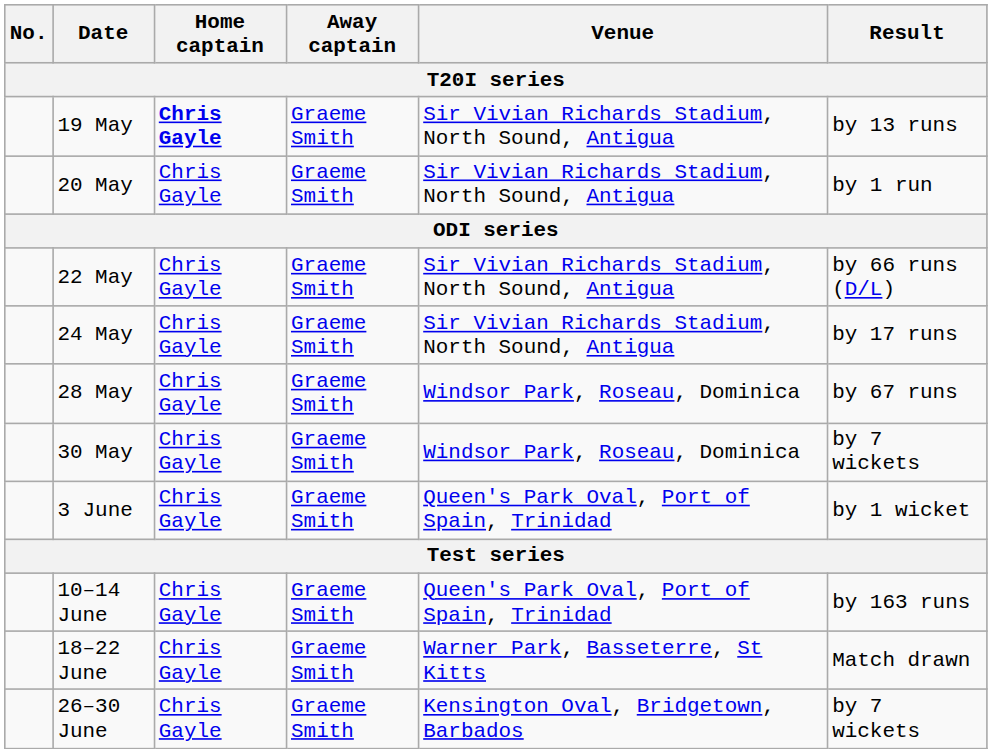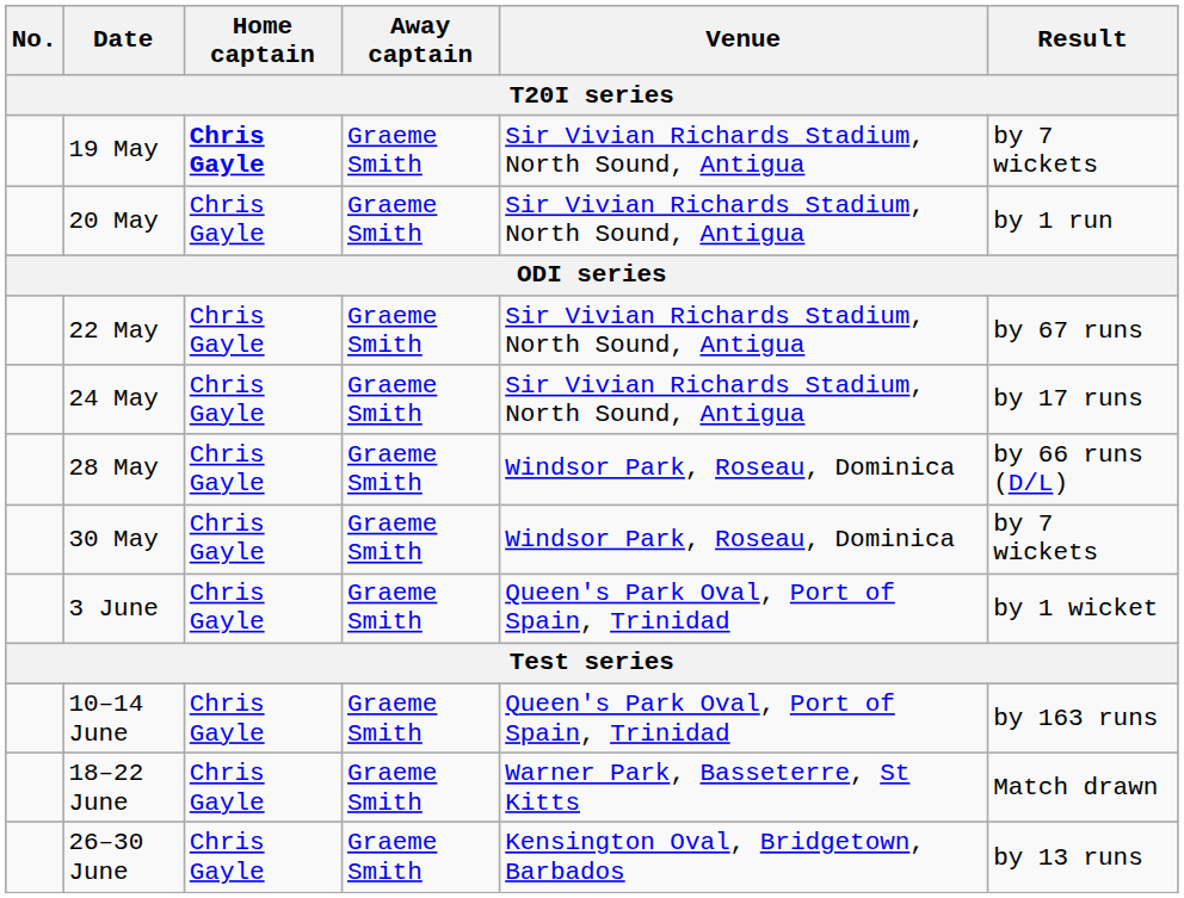 <table class="wikitable">
 <tr>
 <th>No.</th>
 <th>Date</th>
 <th>Home captain</th>
 <th>Away captain</th>
 <th>Venue</th>
 <th>Result</th>
 </tr>
 <tr>
 <th colspan="9">T20I series</th>
 </tr>
 <tr>
 <td></td>
 <td>19 May</td>
 <td><strong><a href='#'>Chris Gayle</a></strong></td>
 <td><a href='#'>Graeme Smith</a></td>
 <td><a href='#'>Sir Vivian Richards Stadium</a>, North Sound, <a href='#'>Antigua</a></td>
-<td> by 13 runs</td>
+<td> by 7 wickets</td>
 </tr>
 <tr>
 <td></td>
 <td>20 May</td>
 <td><a href='#'>Chris Gayle</a></td>
 <td><a href='#'>Graeme Smith</a></td>
 <td><a href='#'>Sir Vivian Richards Stadium</a>, North Sound, <a href='#'>Antigua</a></td>
 <td> by 1 run</td>
 </tr>
 <tr>
 <th colspan="9">ODI series</th>
 </tr>
 <tr>
 <td></td>
 <td>22 May</td>
 <td><a href='#'>Chris Gayle</a></td>
 <td><a href='#'>Graeme Smith</a></td>
 <td><a href='#'>Sir Vivian Richards Stadium</a>, North Sound, <a href='#'>Antigua</a></td>
-<td> by 66 runs (<a href='#'>D/L</a>)</td>
+<td> by 67 runs</td>
 </tr>
 <tr>
 <td></td>
 <td>24 May</td>
 <td><a href='#'>Chris Gayle</a></td>
 <td><a href='#'>Graeme Smith</a></td>
 <td><a href='#'>Sir Vivian Richards Stadium</a>, North Sound, <a href='#'>Antigua</a></td>
 <td> by 17 runs</td>
 </tr>
 <tr>
 <td></td>
 <td>28 May</td>
 <td><a href='#'>Chris Gayle</a></td>
 <td><a href='#'>Graeme Smith</a></td>
 <td><a href='#'>Windsor Park</a>, <a href='#'>Roseau</a>, Dominica</td>
-<td> by 67 runs</td>
+<td> by 66 runs (<a href='#'>D/L</a>)</td>
 </tr>
 <tr>
 <td></td>
 <td>30 May</td>
 <td><a href='#'>Chris Gayle</a></td>
 <td><a href='#'>Graeme Smith</a></td>
 <td><a href='#'>Windsor Park</a>, <a href='#'>Roseau</a>, Dominica</td>
 <td> by 7 wickets</td>
 </tr>
 <tr>
 <td></td>
 <td>3 June</td>
 <td><a href='#'>Chris Gayle</a></td>
 <td><a href='#'>Graeme Smith</a></td>
 <td><a href='#'>Queen's Park Oval</a>, <a href='#'>Port of Spain</a>, <a href='#'>Trinidad</a></td>
 <td> by 1 wicket</td>
 </tr>
 <tr>
 <th colspan="9">Test series</th>
 </tr>
 <tr>
 <td></td>
 <td>10–14 June</td>
 <td><a href='#'>Chris Gayle</a></td>
 <td><a href='#'>Graeme Smith</a></td>
 <td><a href='#'>Queen's Park Oval</a>, <a href='#'>Port of Spain</a>, <a href='#'>Trinidad</a></td>
 <td> by 163 runs</td>
 </tr>
 <tr>
 <td></td>
 <td>18–22 June</td>
 <td><a href='#'>Chris Gayle</a></td>
 <td><a href='#'>Graeme Smith</a></td>
 <td><a href='#'>Warner Park</a>, <a href='#'>Basseterre</a>, <a href='#'>St Kitts</a></td>
 <td>Match drawn</td>
 </tr>
 <tr>
 <td></td>
 <td>26–30 June</td>
 <td><a href='#'>Chris Gayle</a></td>
 <td><a href='#'>Graeme Smith</a></td>
 <td><a href='#'>Kensington Oval</a>, <a href='#'>Bridgetown</a>, <a href='#'>Barbados</a></td>
-<td> by 7 wickets</td>
+<td> by 13 runs</td>
 </tr>
 </table>
